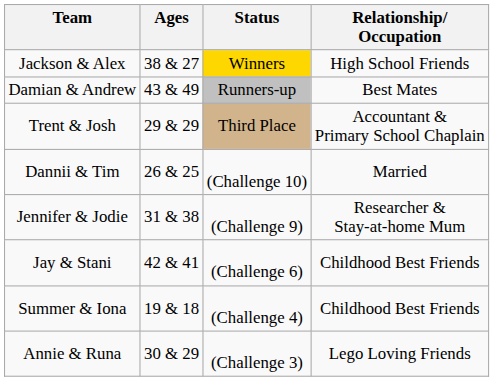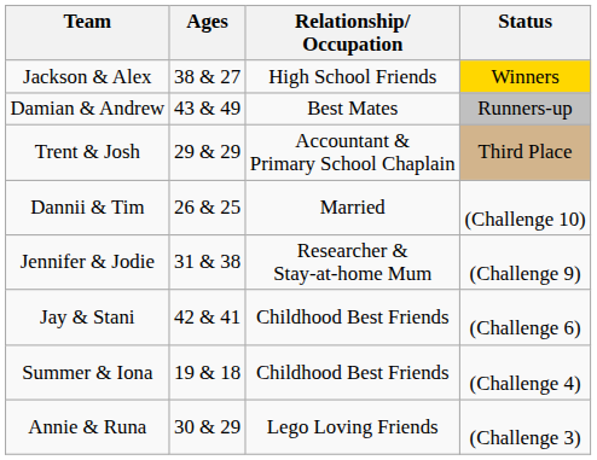 <table class="wikitable" style="text-align:center">
 <tr valign="top">
 <th>Team</th>
 <th>Ages</th>
+<th>Relationship/<br>Occupation</th>
 <th>Status</th>
-<th>Relationship/<br>Occupation</th>
 </tr>
 <tr>
 <td>Jackson & Alex</td>
 <td>38 & 27</td>
+<td>High School Friends</td>
 <td style="background:gold">Winners</td>
-<td>High School Friends</td>
 </tr>
 <tr>
 <td>Damian & Andrew</td>
 <td>43 & 49</td>
+<td>Best Mates</td>
 <td style="background:silver">Runners-up</td>
-<td>Best Mates</td>
 </tr>
 <tr>
 <td>Trent & Josh</td>
 <td>29 & 29</td>
+<td>Accountant &<br>Primary School Chaplain</td>
 <td style="background:tan">Third Place</td>
-<td>Accountant &<br>Primary School Chaplain</td>
 </tr>
 <tr>
 <td>Dannii & Tim</td>
 <td>26 & 25</td>
+<td>Married</td>
 <td><br>(Challenge 10)</td>
-<td>Married</td>
 </tr>
 <tr>
 <td>Jennifer & Jodie</td>
 <td>31 & 38</td>
+<td>Researcher &<br>Stay-at-home Mum</td>
 <td><br>(Challenge 9)</td>
-<td>Researcher &<br>Stay-at-home Mum</td>
 </tr>
 <tr>
 <td>Jay & Stani</td>
 <td>42 & 41</td>
+<td>Childhood Best Friends</td>
 <td><br>(Challenge 6)</td>
-<td>Childhood Best Friends</td>
 </tr>
 <tr>
 <td>Summer & Iona</td>
 <td>19 & 18</td>
+<td>Childhood Best Friends</td>
 <td><br>(Challenge 4)</td>
-<td>Childhood Best Friends</td>
 </tr>
 <tr>
 <td>Annie & Runa</td>
 <td>30 & 29</td>
+<td>Lego Loving Friends</td>
 <td><br>(Challenge 3)</td>
-<td>Lego Loving Friends</td>
 </tr>
 </table>
